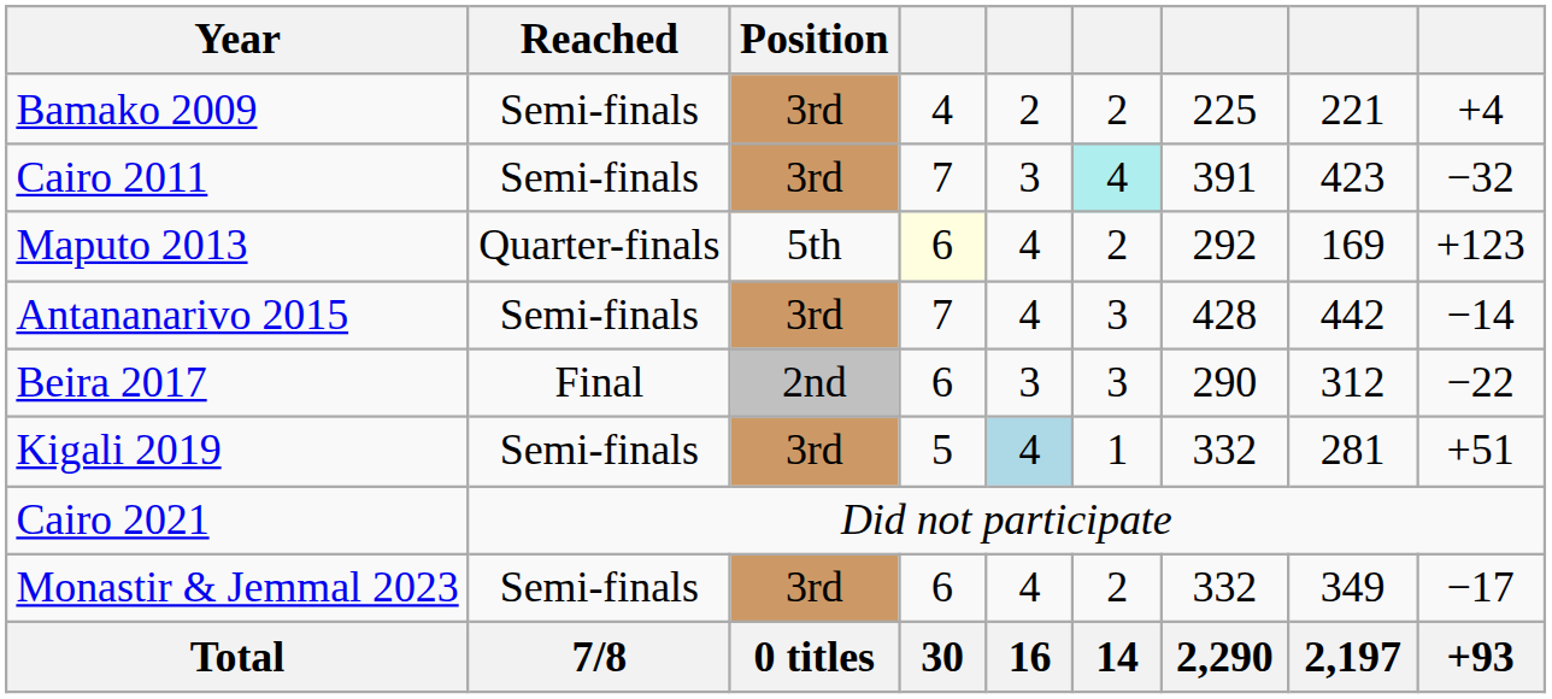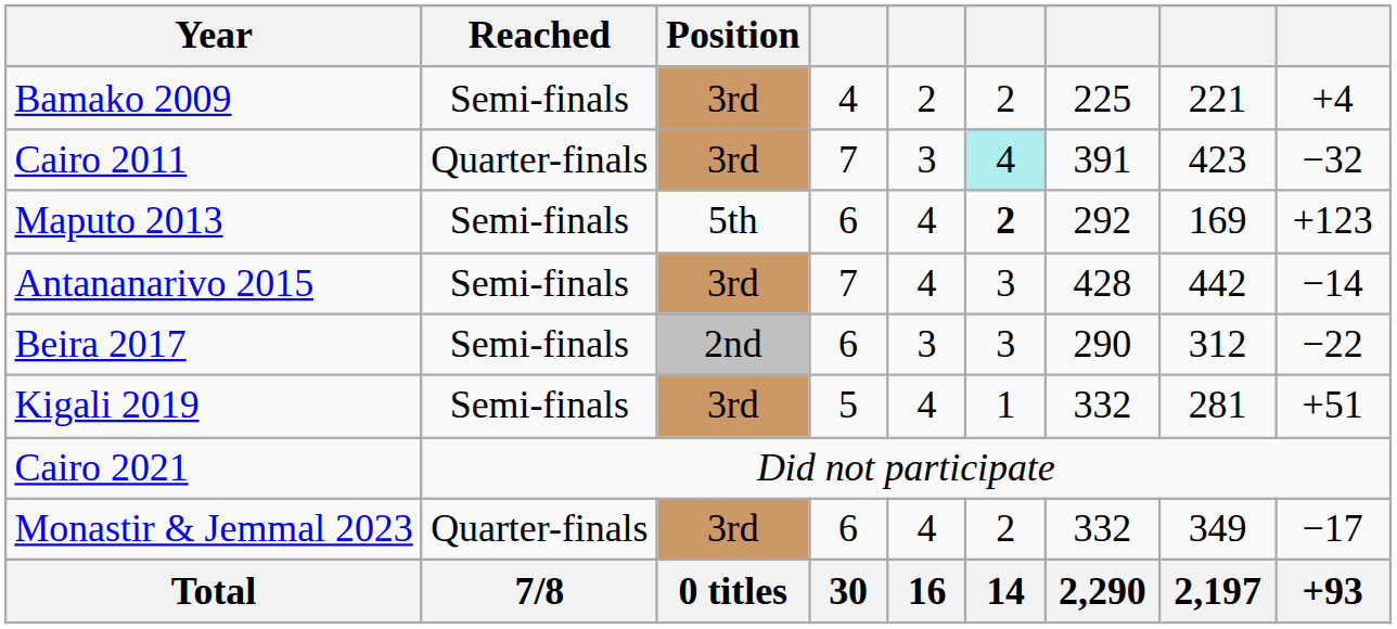 <table class="wikitable" style="text-align: center;">
 <tr>
 <th>Year</th>
 <th>Reached</th>
 <th>Position</th>
 <th width=25></th>
 <th width=25></th>
 <th width=25></th>
 <th width=40></th>
 <th width=40></th>
 <th width=40></th>
 </tr>
 <tr>
 <td align=left> <a href='#'>Bamako 2009</a></td>
 <td>Semi-finals</td>
 <td bgcolor=#cc9966>3rd</td>
 <td>4</td>
 <td>2</td>
 <td>2</td>
 <td>225</td>
 <td>221</td>
 <td>+4</td>
 </tr>
 <tr>
 <td align=left> <a href='#'>Cairo 2011</a></td>
-<td>Semi-finals</td>
+<td>Quarter-finals</td>
 <td bgcolor=#cc9966>3rd</td>
 <td>7</td>
 <td>3</td>
 <td style="background: paleturquoise;">4</td>
 <td>391</td>
 <td>423</td>
 <td>−32</td>
 </tr>
 <tr>
 <td align=left> <a href='#'>Maputo 2013</a></td>
-<td>Quarter-finals</td>
+<td>Semi-finals</td>
 <td>5th</td>
-<td style="background: lightyellow;">6</td>
+<td>6</td>
 <td>4</td>
-<td>2</td>
+<td><strong>2</strong></td>
 <td>292</td>
 <td>169</td>
 <td>+123</td>
 </tr>
 <tr>
 <td align=left> <a href='#'>Antananarivo 2015</a></td>
 <td>Semi-finals</td>
 <td bgcolor=#cc9966>3rd</td>
 <td>7</td>
 <td>4</td>
 <td>3</td>
 <td>428</td>
 <td>442</td>
 <td>−14</td>
 </tr>
 <tr>
 <td align=left> <a href='#'>Beira 2017</a></td>
-<td>Final</td>
+<td>Semi-finals</td>
 <td bgcolor=silver>2nd</td>
 <td>6</td>
 <td>3</td>
 <td>3</td>
 <td>290</td>
 <td>312</td>
 <td>−22</td>
 </tr>
 <tr>
 <td align=left> <a href='#'>Kigali 2019</a></td>
 <td>Semi-finals</td>
 <td bgcolor=#cc9966>3rd</td>
 <td>5</td>
-<td style="background: lightblue;">4</td>
+<td>4</td>
 <td>1</td>
 <td>332</td>
 <td>281</td>
 <td>+51</td>
 </tr>
 <tr>
 <td align=left> <a href='#'>Cairo 2021</a></td>
 <td colspan=8><em>Did not participate</em></td>
 </tr>
 <tr>
 <td align=left> <a href='#'>Monastir & Jemmal 2023</a></td>
-<td>Semi-finals</td>
+<td>Quarter-finals</td>
 <td bgcolor=#cc9966>3rd</td>
 <td>6</td>
 <td>4</td>
 <td>2</td>
 <td>332</td>
 <td>349</td>
 <td>−17</td>
 </tr>
 <tr>
 <th>Total</th>
 <th>7/8</th>
 <th>0 titles</th>
 <th>30</th>
 <th>16</th>
 <th>14</th>
 <th>2,290</th>
 <th>2,197</th>
 <th>+93</th>
 </tr>
 </table>
